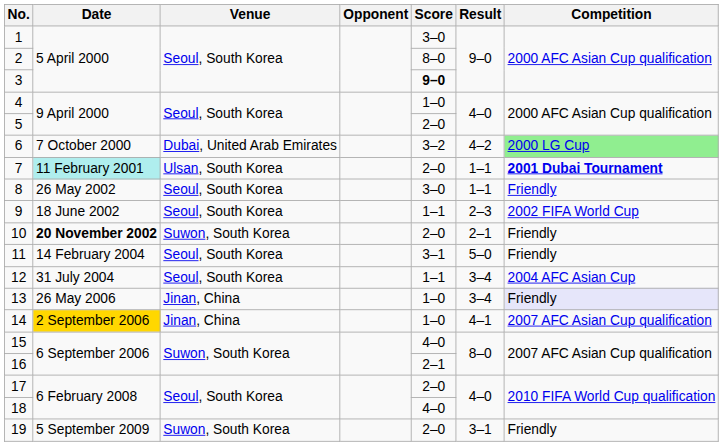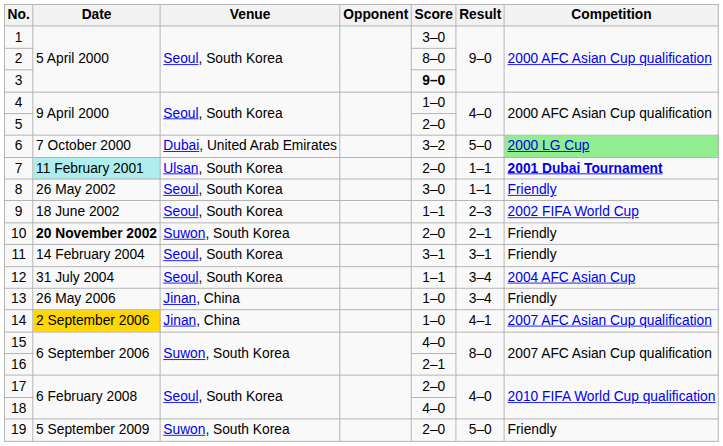 <table class="wikitable sortable">
 <tr>
 <th>No.</th>
 <th>Date</th>
 <th>Venue</th>
 <th>Opponent</th>
 <th>Score</th>
 <th>Result</th>
 <th>Competition</th>
 </tr>
 <tr>
 <td align="center">1</td>
 <td rowspan="3">5 April 2000</td>
 <td rowspan="3"><a href='#'>Seoul</a>, South Korea</td>
 <td rowspan="3"></td>
 <td align="center">3–0</td>
 <td align="center" rowspan="3">9–0</td>
 <td rowspan="3"><a href='#'>2000 AFC Asian Cup qualification</a></td>
 </tr>
 <tr>
 <td align="center">2</td>
 <td align="center">8–0</td>
 </tr>
 <tr>
 <td align="center">3</td>
 <td align="center"><strong>9–0</strong></td>
 </tr>
 <tr>
 <td align="center">4</td>
 <td rowspan="2">9 April 2000</td>
 <td rowspan="2"><a href='#'>Seoul</a>, South Korea</td>
 <td rowspan="2"></td>
 <td align="center">1–0</td>
 <td align="center" rowspan="2">4–0</td>
 <td rowspan="2">2000 AFC Asian Cup qualification</td>
 </tr>
 <tr>
 <td align="center">5</td>
 <td align="center">2–0</td>
 </tr>
 <tr>
 <td align="center">6</td>
 <td>7 October 2000</td>
 <td><a href='#'>Dubai</a>, United Arab Emirates</td>
 <td></td>
 <td align="center">3–2</td>
-<td align="center">4–2</td>
+<td align="center">5–0</td>
 <td style="background: lightgreen;"><a href='#'>2000 LG Cup</a></td>
 </tr>
 <tr>
 <td align="center">7</td>
 <td style="background: paleturquoise;">11 February 2001</td>
 <td><a href='#'>Ulsan</a>, South Korea</td>
 <td></td>
 <td align="center">2–0</td>
 <td align="center">1–1</td>
 <td><strong><a href='#'>2001 Dubai Tournament</a></strong></td>
 </tr>
 <tr>
 <td align="center">8</td>
 <td>26 May 2002</td>
 <td><a href='#'>Seoul</a>, South Korea</td>
 <td></td>
 <td align="center">3–0</td>
 <td align="center">1–1</td>
 <td><a href='#'>Friendly</a></td>
 </tr>
 <tr>
 <td align="center">9</td>
 <td>18 June 2002</td>
 <td><a href='#'>Seoul</a>, South Korea</td>
 <td></td>
 <td align="center">1–1</td>
 <td align="center">2–3</td>
 <td><a href='#'>2002 FIFA World Cup</a></td>
 </tr>
 <tr>
 <td align="center">10</td>
 <td><strong>20 November 2002</strong></td>
 <td><a href='#'>Suwon</a>, South Korea</td>
 <td></td>
 <td align="center">2–0</td>
 <td align="center">2–1 </td>
 <td>Friendly</td>
 </tr>
 <tr>
 <td align="center">11</td>
 <td>14 February 2004</td>
 <td><a href='#'>Seoul</a>, South Korea</td>
 <td></td>
 <td align="center">3–1</td>
-<td align="center">5–0</td>
+<td align="center">3–1</td>
 <td>Friendly</td>
 </tr>
 <tr>
 <td align="center">12</td>
 <td>31 July 2004</td>
 <td><a href='#'>Seoul</a>, South Korea</td>
 <td></td>
 <td align="center">1–1</td>
 <td align="center">3–4</td>
 <td><a href='#'>2004 AFC Asian Cup</a></td>
 </tr>
 <tr>
 <td align="center">13</td>
 <td>26 May 2006</td>
 <td><a href='#'>Jinan</a>, China</td>
 <td></td>
 <td align="center">1–0</td>
 <td align="center">3–4</td>
-<td style="background: lavender;">Friendly</td>
+<td>Friendly</td>
 </tr>
 <tr>
 <td align="center">14</td>
 <td style="background: gold;">2 September 2006</td>
 <td><a href='#'>Jinan</a>, China</td>
 <td></td>
 <td align="center">1–0</td>
 <td align="center">4–1</td>
 <td><a href='#'>2007 AFC Asian Cup qualification</a></td>
 </tr>
 <tr>
 <td align="center">15</td>
 <td rowspan="2">6 September 2006</td>
 <td rowspan="2"><a href='#'>Suwon</a>, South Korea</td>
 <td rowspan="2"></td>
 <td align="center">4–0</td>
 <td align="center" rowspan="2">8–0</td>
 <td rowspan="2">2007 AFC Asian Cup qualification</td>
 </tr>
 <tr>
 <td align="center">16</td>
 <td align="center">2–1</td>
 </tr>
 <tr>
 <td align="center">17</td>
 <td rowspan="2">6 February 2008</td>
 <td rowspan="2"><a href='#'>Seoul</a>, South Korea</td>
 <td rowspan="2"></td>
 <td align="center">2–0</td>
 <td align="center" rowspan="2">4–0</td>
 <td rowspan="2"><a href='#'>2010 FIFA World Cup qualification</a></td>
 </tr>
 <tr>
 <td align="center">18</td>
 <td align="center">4–0</td>
 </tr>
 <tr>
 <td align="center">19</td>
 <td>5 September 2009</td>
 <td><a href='#'>Suwon</a>, South Korea</td>
 <td></td>
 <td align="center">2–0</td>
-<td align="center">3–1</td>
+<td align="center">5–0</td>
 <td>Friendly</td>
 </tr>
 </table>
